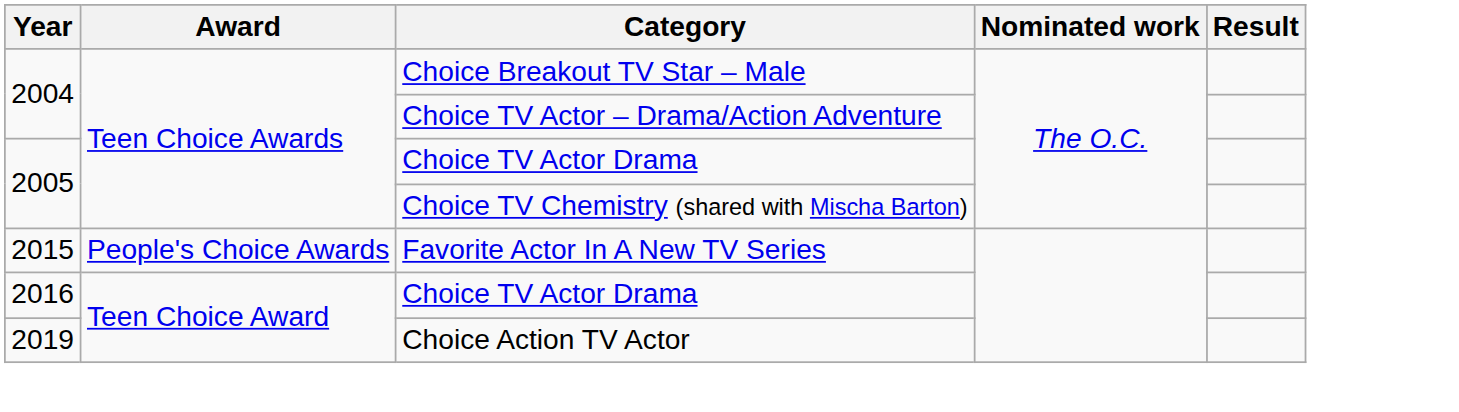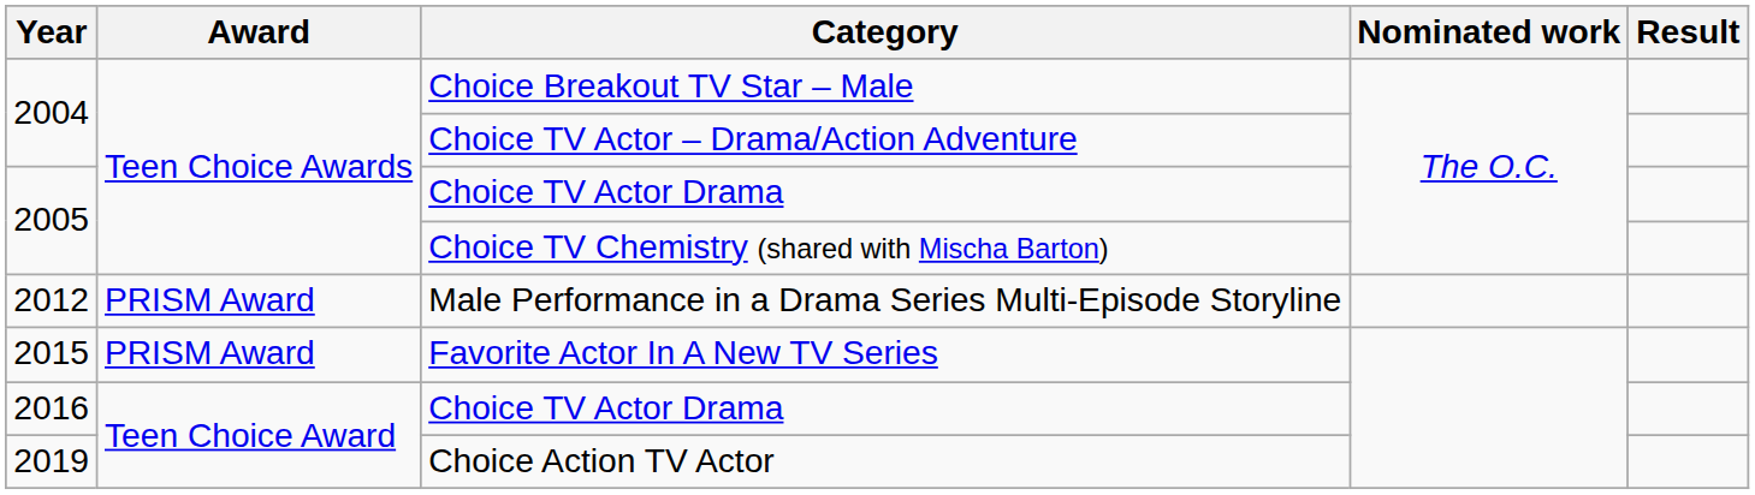 <table class="wikitable">
 <tr>
 <th>Year</th>
 <th>Award</th>
 <th>Category</th>
 <th>Nominated work</th>
 <th>Result</th>
 </tr>
 <tr>
 <td rowspan="2">2004</td>
 <td rowspan="4"><a href='#'>Teen Choice Awards</a></td>
 <td><a href='#'>Choice Breakout TV Star – Male</a></td>
 <td rowspan="4" style="text-align:center;"><em><a href='#'>The O.C.</a></em></td>
 <td></td>
 </tr>
 <tr>
 <td><a href='#'>Choice TV Actor – Drama/Action Adventure</a></td>
 <td></td>
 </tr>
 <tr>
 <td rowspan="2">2005</td>
 <td><a href='#'>Choice TV Actor Drama</a></td>
 <td></td>
 </tr>
 <tr>
 <td><a href='#'>Choice TV Chemistry</a> <small>(shared with <a href='#'>Mischa Barton</a>)</small></td>
 <td></td>
 </tr>
 <tr>
+<td>2012</td>
+<td><a href='#'>PRISM Award</a></td>
+<td>Male Performance in a Drama Series Multi-Episode Storyline</td>
+<td></td>
+<td></td>
+</tr>
+<tr>
 <td>2015</td>
-<td><a href='#'>People's Choice Awards</a></td>
+<td><a href='#'>PRISM Award</a></td>
 <td><a href='#'>Favorite Actor In A New TV Series</a></td>
 <td rowspan=3></td>
 <td></td>
 </tr>
 <tr>
 <td>2016</td>
 <td rowspan="2"><a href='#'>Teen Choice Award</a></td>
 <td><a href='#'>Choice TV Actor Drama</a></td>
 <td></td>
 </tr>
 <tr>
 <td>2019</td>
 <td>Choice Action TV Actor</td>
 <td></td>
 </tr>
 </table>
